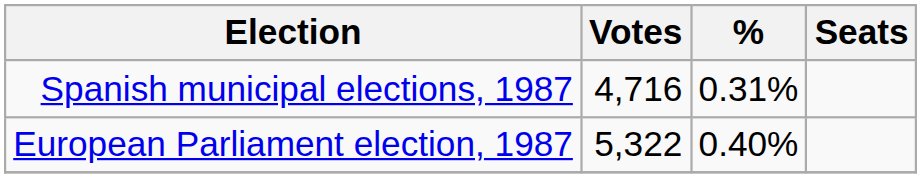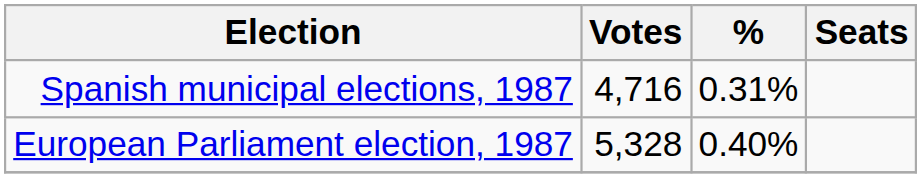 <table class="wikitable sortable">
 <tr>
 <th bgcolor="#BFCFFF">Election</th>
 <th bgcolor="#BFCFFF">Votes</th>
 <th bgcolor="#BFCFFF">%</th>
 <th bgcolor="#BFCFFF">Seats</th>
 </tr>
 <tr>
 <td align="right"><a href='#'>Spanish municipal elections, 1987</a></td>
 <td align="right">4,716</td>
 <td align="right">0.31%</td>
 <td align="center"></td>
 </tr>
 <tr>
 <td align="right"><a href='#'>European Parliament election, 1987</a></td>
-<td align="right">5,322</td>
+<td align="right">5,328</td>
 <td align="right">0.40%</td>
 <td align="center"></td>
 </tr>
 <tr>
 </tr>
 </table>
